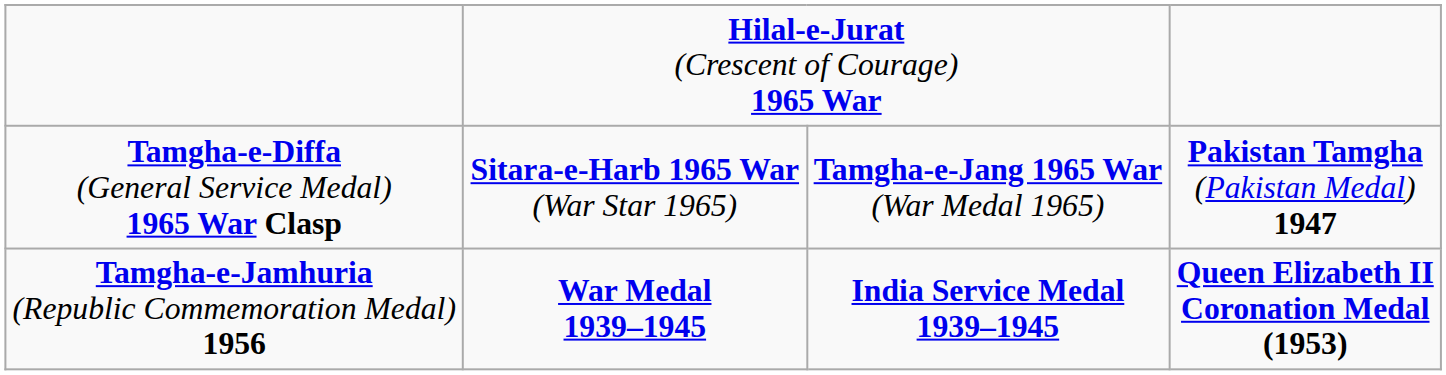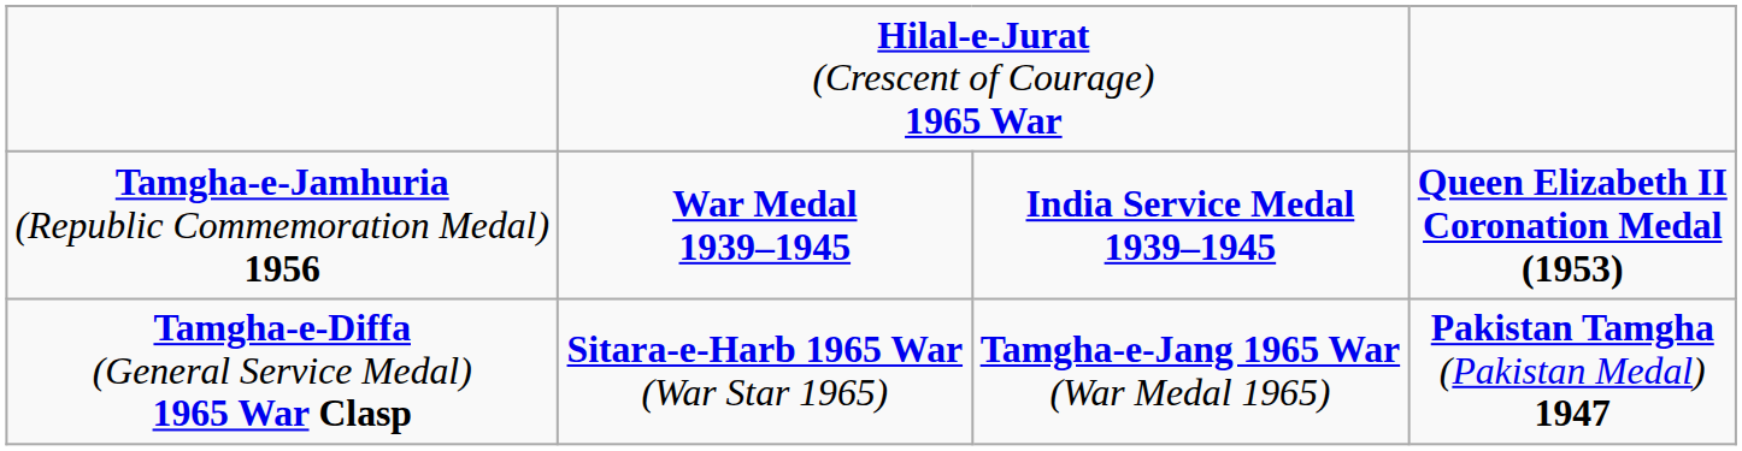 <table class="wikitable" style="margin:1em auto; text-align:center;">
 <tr>
 <td></td>
 <td colspan="2"><a href='#'><strong>Hilal-e-Jurat</strong></a><br><em>(Crescent of Courage)</em><br><a href='#'><strong>1965 War</strong></a></td>
 <td></td>
 </tr>
 <tr>
+<td><strong><a href='#'>Tamgha-e-Jamhuria</a></strong><br><em>(Republic Commemoration Medal)</em><br><strong>1956</strong></td>
+<td><strong><a href='#'>War Medal</a></strong><br><strong><a href='#'>1939–1945</a></strong></td>
+<td><strong><a href='#'>India Service Medal</a></strong><br><a href='#'><strong>1939–1945</strong></a></td>
+<td><strong><a href='#'>Queen Elizabeth II</a></strong><br><strong><a href='#'>Coronation Medal</a></strong><br><strong>(1953)</strong></td>
+</tr>
+<tr>
 <td><strong><a href='#'>Tamgha-e-Diffa</a></strong><br><em>(General Service Medal)</em><br><strong><a href='#'>1965 War</a> Clasp</strong></td>
 <td><strong><a href='#'>Sitara-e-Harb 1965 War</a></strong><br><em>(War Star 1965)</em></td>
 <td><strong><a href='#'>Tamgha-e-Jang 1965 War</a></strong><br><em>(War Medal 1965)</em></td>
 <td><strong><a href='#'>Pakistan Tamgha</a></strong><br><em>(<a href='#'>Pakistan Medal</a>)</em><br><strong>1947</strong></td>
 </tr>
-<tr>
-<td><strong><a href='#'>Tamgha-e-Jamhuria</a></strong><br><em>(Republic Commemoration Medal)</em><br><strong>1956</strong></td>
-<td><strong><a href='#'>War Medal</a></strong><br><strong><a href='#'>1939–1945</a></strong></td>
-<td><strong><a href='#'>India Service Medal</a></strong><br><a href='#'><strong>1939–1945</strong></a></td>
-<td><strong><a href='#'>Queen Elizabeth II</a></strong><br><strong><a href='#'>Coronation Medal</a></strong><br><strong>(1953)</strong></td>
-</tr>
 </table>
